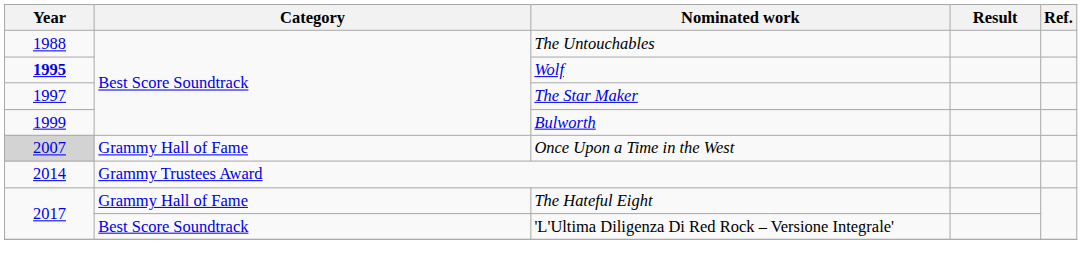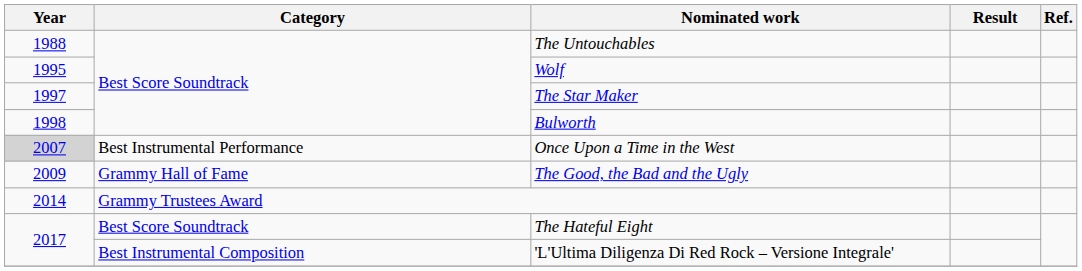 <table class=wikitable>
 <tr>
 <th scope="col" style="width:5em;">Year</th>
 <th scope="col" style="width:26em;">Category</th>
 <th scope="col" style="width:25em;">Nominated work</th>
 <th scope="col" style="width:5em;">Result</th>
 <th>Ref.</th>
 </tr>
 <tr>
 <td style="text-align:center;"><a href='#'>1988</a></td>
 <td rowspan=4><a href='#'>Best Score Soundtrack</a></td>
 <td><em>The Untouchables</em></td>
 <td></td>
 <td style="text-align:center;"></td>
 </tr>
 <tr>
-<td style="text-align:center;"><strong><a href='#'>1995</a></strong></td>
+<td style="text-align:center;"><a href='#'>1995</a></td>
 <td><em><a href='#'>Wolf</a></em></td>
 <td></td>
 <td style="text-align:center;"></td>
 </tr>
 <tr>
 <td style="text-align:center;"><a href='#'>1997</a></td>
 <td><em><a href='#'>The Star Maker</a></em></td>
 <td></td>
 <td style="text-align:center;"></td>
 </tr>
 <tr>
-<td style="text-align:center;"><a href='#'>1999</a></td>
+<td style="text-align:center;"><a href='#'>1998</a></td>
 <td><em><a href='#'>Bulworth</a></em></td>
 <td></td>
 <td style="text-align:center;"></td>
 </tr>
 <tr>
 <td style="background: lightgrey; text-align:center;"><a href='#'>2007</a></td>
+<td>Best Instrumental Performance</td>
+<td><em>Once Upon a Time in the West</em></td>
+<td></td>
+<td style="text-align:center;"></td>
+</tr>
+<tr>
+<td style="text-align:center;"><a href='#'>2009</a></td>
 <td><a href='#'>Grammy Hall of Fame</a></td>
-<td><em>Once Upon a Time in the West</em></td>
+<td><em><a href='#'>The Good, the Bad and the Ugly</a></em></td>
 <td></td>
 <td style="text-align:center;"></td>
 </tr>
 <tr>
 <td style="text-align:center;"><a href='#'>2014</a></td>
 <td colspan=2><a href='#'>Grammy Trustees Award</a></td>
 <td></td>
 <td style="text-align:center;"></td>
 </tr>
 <tr>
 <td style="text-align:center;", rowspan=2><a href='#'>2017</a></td>
-<td><a href='#'>Grammy Hall of Fame</a></td>
+<td><a href='#'>Best Score Soundtrack</a></td>
 <td rowspan=1><em>The Hateful Eight</em></td>
 <td></td>
 <td style="text-align:center;", rowspan=2></td>
 </tr>
 <tr>
-<td><a href='#'>Best Score Soundtrack</a></td>
+<td><a href='#'>Best Instrumental Composition</a></td>
 <td>'L'Ultima Diligenza Di Red Rock – Versione Integrale'</td>
 <td></td>
 </tr>
 <tr>
 </tr>
 </table>
